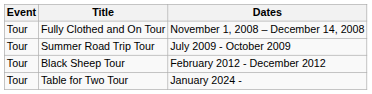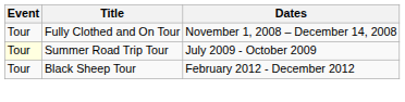 <table class=wikitable>
 <tr>
 <th>Event</th>
 <th>Title</th>
 <th>Dates</th>
 </tr>
 <tr>
 <td>Tour</td>
 <td>Fully Clothed and On Tour</td>
 <td>November 1, 2008 – December 14, 2008</td>
 </tr>
 <tr>
-<td>Tour</td>
+<td style="background: lightyellow;">Tour</td>
 <td>Summer Road Trip Tour</td>
 <td>July 2009 - October 2009</td>
 </tr>
 <tr>
 <td>Tour</td>
 <td>Black Sheep Tour</td>
 <td>February 2012 - December 2012</td>
 </tr>
-<tr>
-<td>Tour</td>
-<td>Table for Two Tour</td>
-<td>January 2024 -</td>
-</tr>
 </table>
